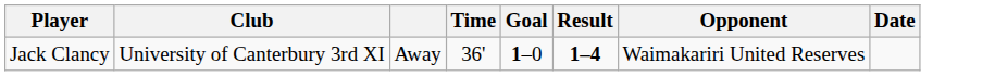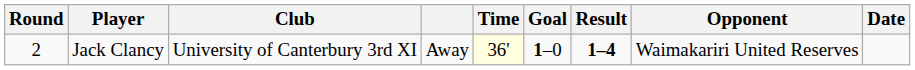 <table class="wikitable">
 <tr>
+<th>Round</th>
 <th>Player</th>
 <th>Club</th>
 <th></th>
 <th>Time</th>
 <th class="unsortable">Goal</th>
 <th class="unsortable">Result</th>
 <th>Opponent</th>
 <th>Date</th>
 </tr>
 <tr>
+<td align=center>2</td>
 <td>Jack Clancy</td>
 <td>University of Canterbury 3rd XI</td>
 <td>Away</td>
-<td align=center>36'</td>
+<td align=center style="background: lightyellow;">36'</td>
 <td align=center><strong>1</strong>–0</td>
 <td align=center><strong>1–4</strong></td>
 <td>Waimakariri United Reserves</td>
 <td></td>
 </tr>
 </table>
